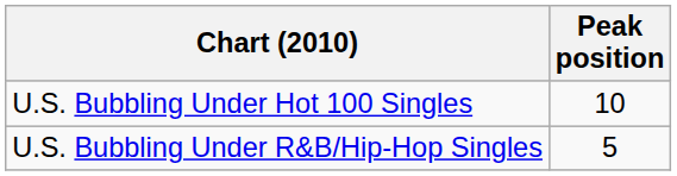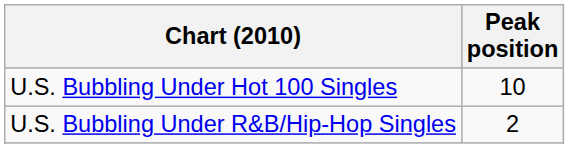 <table class="wikitable">
 <tr>
 <th align="left">Chart (2010)</th>
 <th align="left">Peak<br>position</th>
 </tr>
 <tr>
 <td align="left">U.S. <a href='#'>Bubbling Under Hot 100 Singles</a></td>
 <td style="text-align:center;">10</td>
 </tr>
 <tr>
 <td align="left">U.S. <a href='#'>Bubbling Under R&B/Hip-Hop Singles</a></td>
-<td style="text-align:center;">5</td>
+<td style="text-align:center;">2</td>
 </tr>
 </table>
